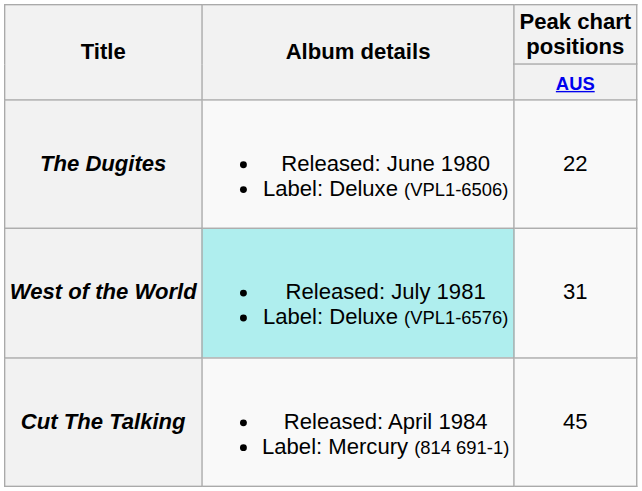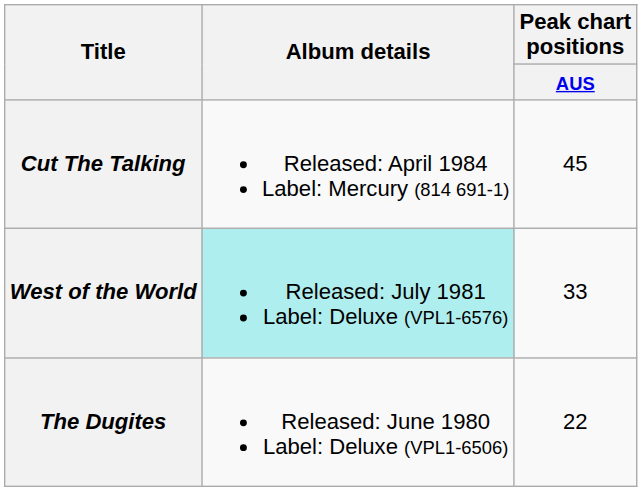 <table class="wikitable plainrowheaders" style="text-align:center;" border="1">
 <tr>
 <th scope="col" rowspan="2">Title</th>
 <th scope="col" rowspan="2">Album details</th>
 <th scope="col" colspan="1">Peak chart<br>positions</th>
 </tr>
 <tr>
 <th scope="col" style="text-align:center;"><small><a href='#'>AUS</a></small><br></th>
 </tr>
 <tr>
+<th scope="row"><em>Cut The Talking</em></th>
+<td><br><ul><li>Released: April 1984</li><li>Label: Mercury <small>(814 691-1)</small></li></ul></td>
+<td align="center">45</td>
+</tr>
+<tr>
+<th scope="row"><em>West of the World</em></th>
+<td style="background: paleturquoise;"><br><ul><li>Released: July 1981</li><li>Label: Deluxe <small>(VPL1-6576)</small></li></ul></td>
+<td align="center">33</td>
+</tr>
+<tr>
 <th scope="row"><em>The Dugites</em></th>
 <td><br><ul><li>Released: June 1980</li><li>Label: Deluxe <small>(VPL1-6506)</small></li></ul></td>
 <td align="center">22</td>
 </tr>
-<tr>
-<th scope="row"><em>West of the World</em></th>
-<td style="background: paleturquoise;"><br><ul><li>Released: July 1981</li><li>Label: Deluxe <small>(VPL1-6576)</small></li></ul></td>
-<td align="center">31</td>
-</tr>
-<tr>
-<th scope="row"><em>Cut The Talking</em></th>
-<td><br><ul><li>Released: April 1984</li><li>Label: Mercury <small>(814 691-1)</small></li></ul></td>
-<td align="center">45</td>
-</tr>
 </table>
